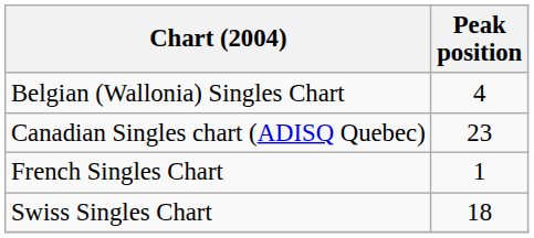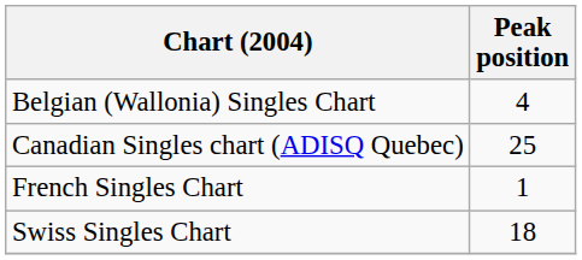 <table class="wikitable sortable">
 <tr>
 <th>Chart (2004)</th>
 <th>Peak<br>position</th>
 </tr>
 <tr>
 <td>Belgian (Wallonia) Singles Chart</td>
 <td align="center">4</td>
 </tr>
 <tr>
 <td>Canadian Singles chart (<a href='#'>ADISQ</a> Quebec)</td>
-<td align="center">23</td>
+<td align="center">25</td>
 </tr>
 <tr>
 <td>French Singles Chart</td>
 <td align="center">1</td>
 </tr>
 <tr>
 <td>Swiss Singles Chart</td>
 <td align="center">18</td>
 </tr>
 <tr>
 </tr>
 </table>
